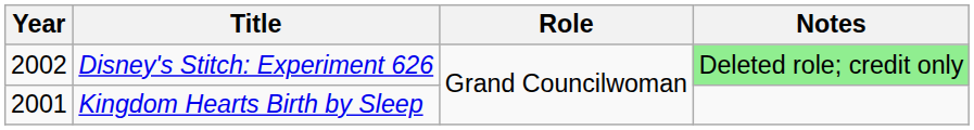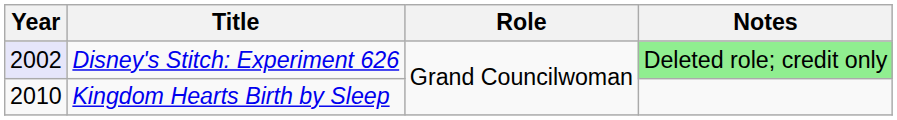 <table class="wikitable sortable">
 <tr>
 <th>Year</th>
 <th>Title</th>
 <th>Role</th>
 <th>Notes</th>
 </tr>
 <tr>
-<td>2002</td>
+<td style="background: lavender;">2002</td>
 <td><em><a href='#'>Disney's Stitch: Experiment 626</a></em></td>
 <td rowspan="2">Grand Councilwoman</td>
 <td style="background: lightgreen;">Deleted role; credit only</td>
 </tr>
 <tr>
-<td>2001</td>
+<td>2010</td>
 <td><em><a href='#'>Kingdom Hearts Birth by Sleep</a></em></td>
 <td></td>
 </tr>
 </table>
